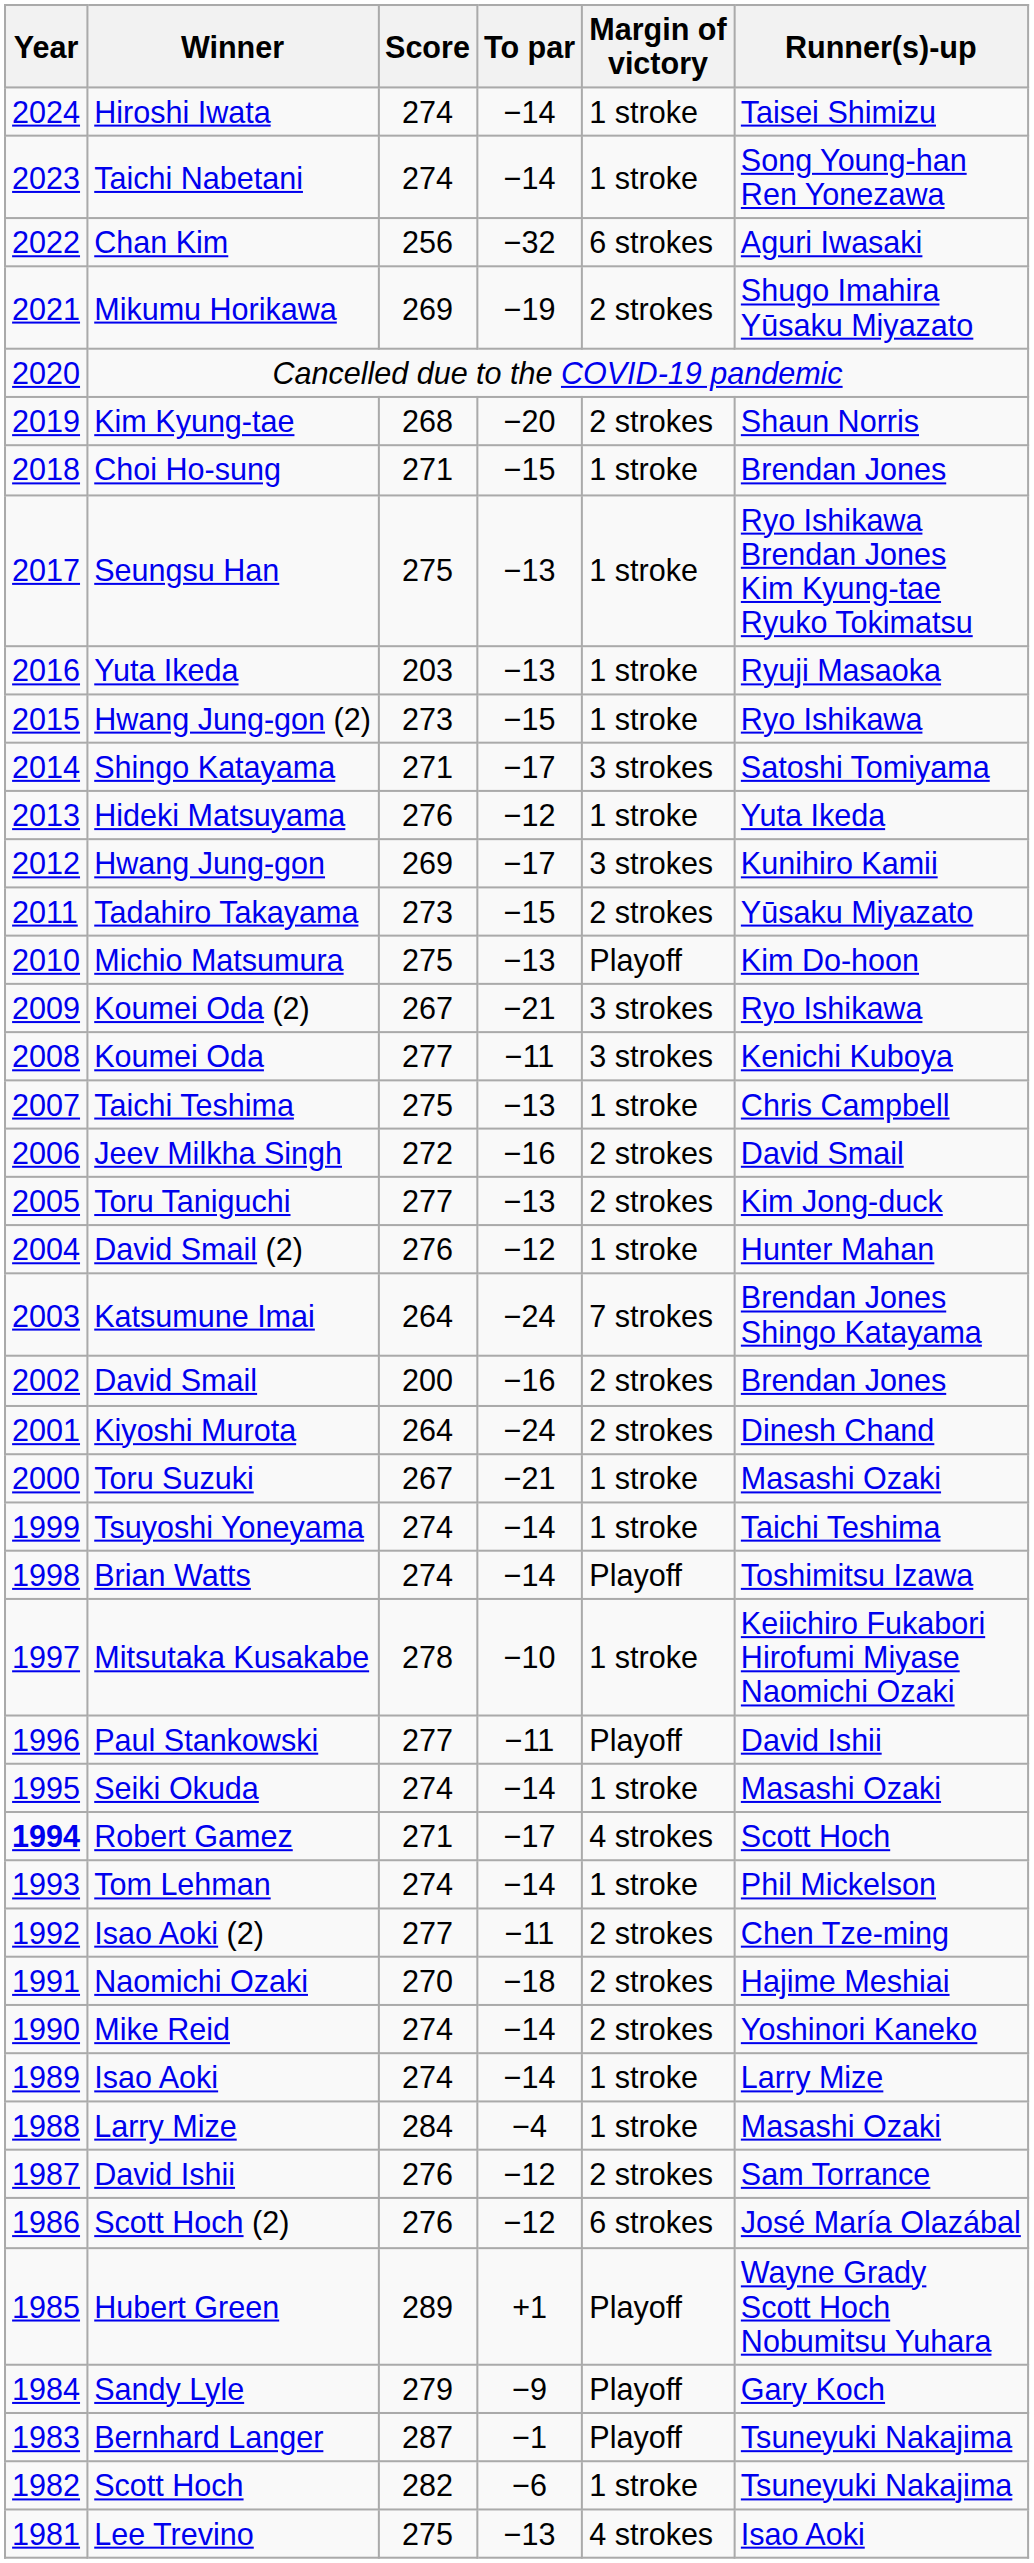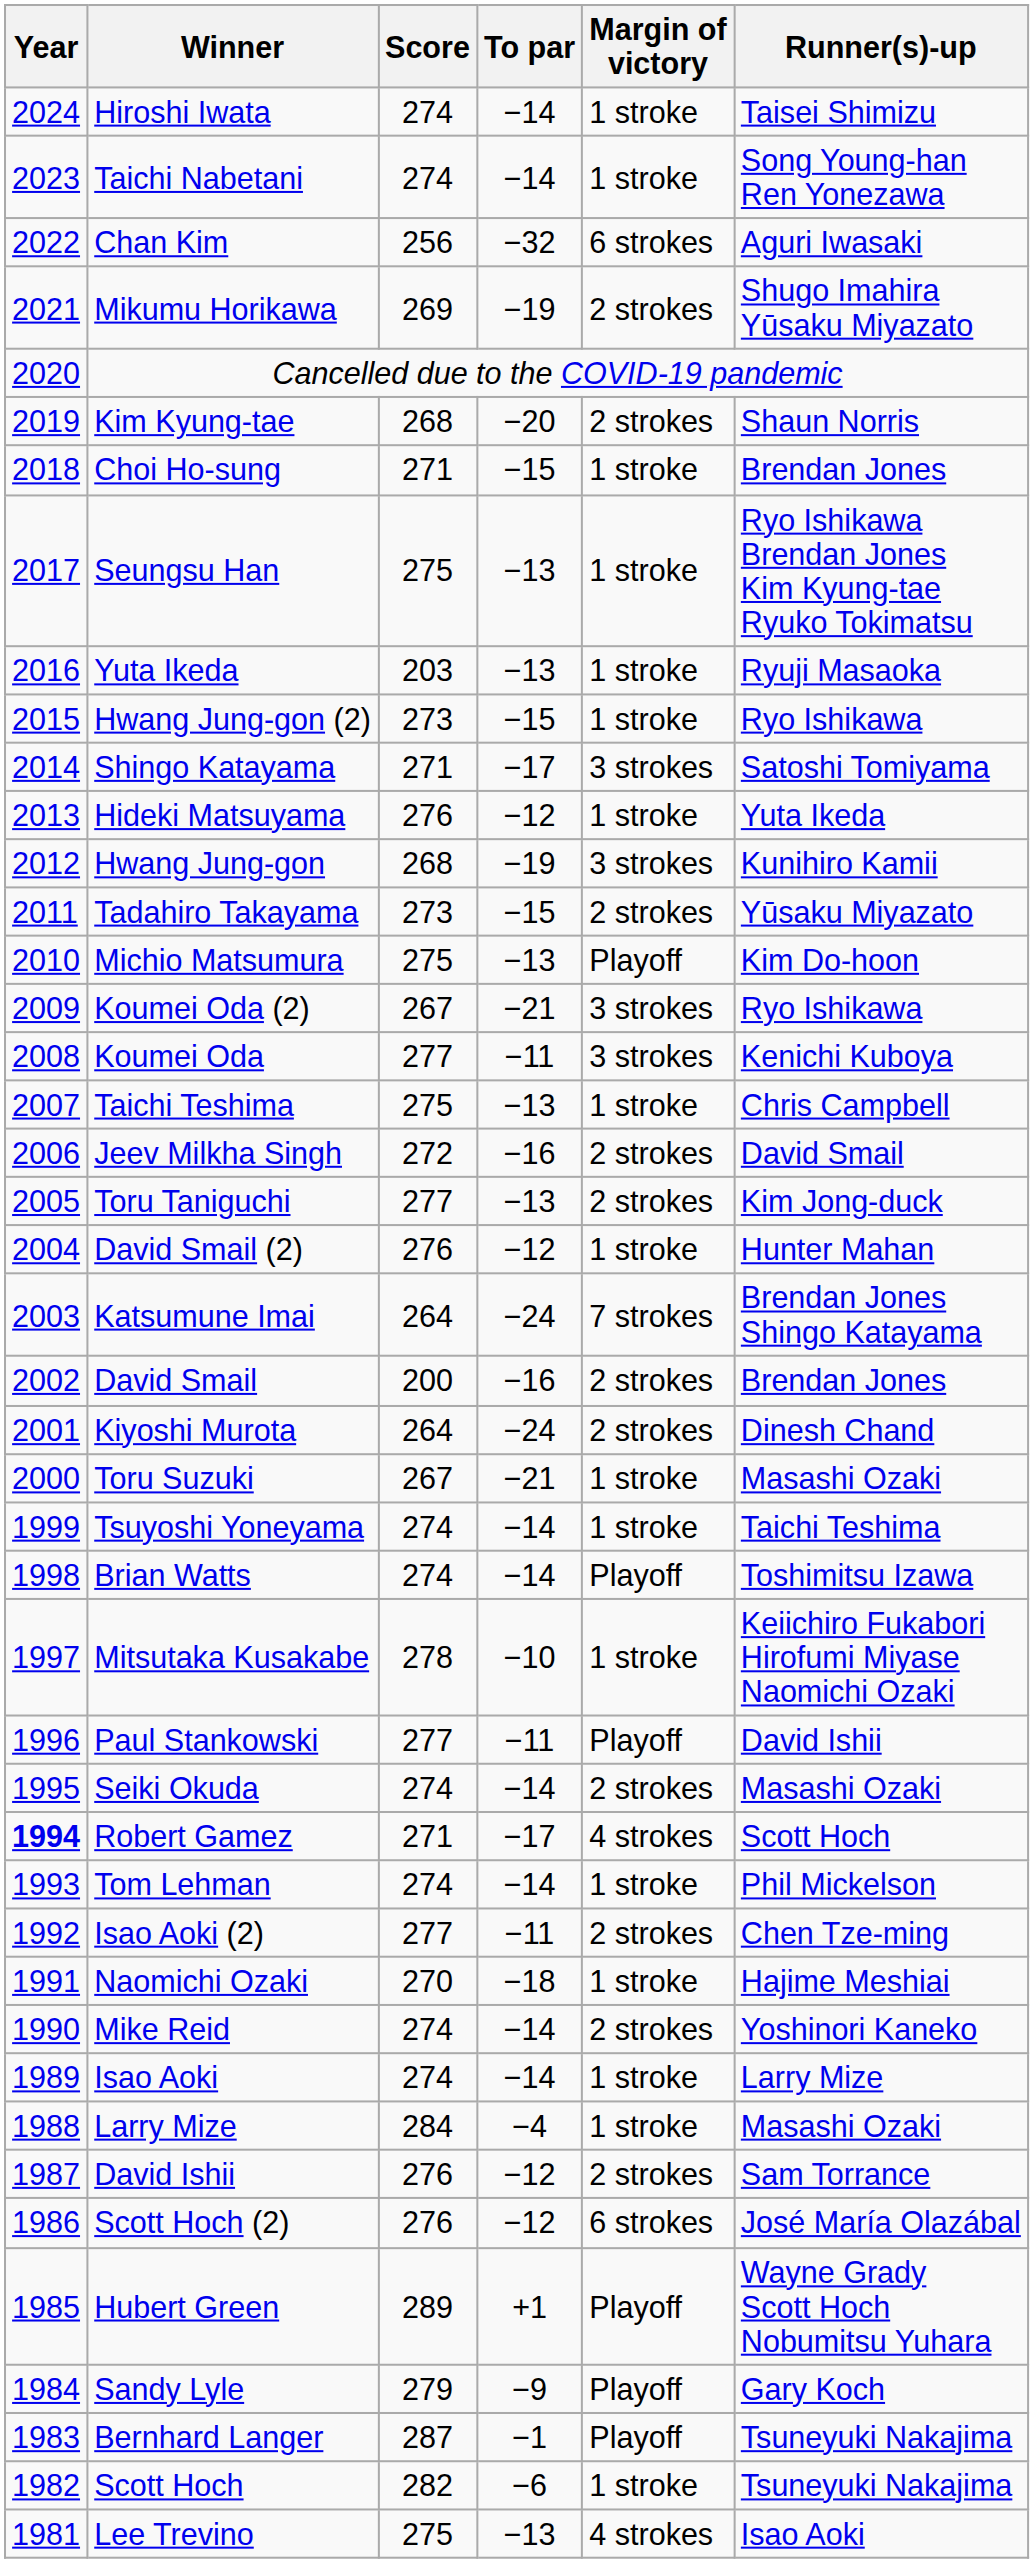 <table class=wikitable style="font-size:95%">
 <tr>
 <th>Year</th>
 <th>Winner</th>
 <th>Score</th>
 <th>To par</th>
 <th>Margin of<br>victory</th>
 <th>Runner(s)-up</th>
 </tr>
 <tr>
 <td><a href='#'>2024</a></td>
 <td> <a href='#'>Hiroshi Iwata</a></td>
 <td align=center>274</td>
 <td align=center>−14</td>
 <td>1 stroke</td>
 <td> <a href='#'>Taisei Shimizu</a></td>
 </tr>
 <tr>
 <td><a href='#'>2023</a></td>
 <td> <a href='#'>Taichi Nabetani</a></td>
 <td align=center>274</td>
 <td align=center>−14</td>
 <td>1 stroke</td>
 <td> <a href='#'>Song Young-han</a><br> <a href='#'>Ren Yonezawa</a></td>
 </tr>
 <tr>
 <td><a href='#'>2022</a></td>
 <td> <a href='#'>Chan Kim</a></td>
 <td align=center>256</td>
 <td align=center>−32</td>
 <td>6 strokes</td>
 <td> <a href='#'>Aguri Iwasaki</a></td>
 </tr>
 <tr>
 <td><a href='#'>2021</a></td>
 <td> <a href='#'>Mikumu Horikawa</a></td>
 <td align=center>269</td>
 <td align=center>−19</td>
 <td>2 strokes</td>
 <td> <a href='#'>Shugo Imahira</a><br> <a href='#'>Yūsaku Miyazato</a></td>
 </tr>
 <tr>
 <td><a href='#'>2020</a></td>
 <td colspan=5 align=center><em>Cancelled due to the <a href='#'>COVID-19 pandemic</a></em></td>
 </tr>
 <tr>
 <td><a href='#'>2019</a></td>
 <td> <a href='#'>Kim Kyung-tae</a></td>
 <td align=center>268</td>
 <td align=center>−20</td>
 <td>2 strokes</td>
 <td> <a href='#'>Shaun Norris</a></td>
 </tr>
 <tr>
 <td><a href='#'>2018</a></td>
 <td> <a href='#'>Choi Ho-sung</a></td>
 <td align=center>271</td>
 <td align=center>−15</td>
 <td>1 stroke</td>
 <td> <a href='#'>Brendan Jones</a></td>
 </tr>
 <tr>
 <td><a href='#'>2017</a></td>
 <td> <a href='#'>Seungsu Han</a></td>
 <td align=center>275</td>
 <td align=center>−13</td>
 <td>1 stroke</td>
 <td> <a href='#'>Ryo Ishikawa</a><br> <a href='#'>Brendan Jones</a><br> <a href='#'>Kim Kyung-tae</a><br> <a href='#'>Ryuko Tokimatsu</a></td>
 </tr>
 <tr>
 <td><a href='#'>2016</a></td>
 <td> <a href='#'>Yuta Ikeda</a></td>
 <td align=center>203</td>
 <td align=center>−13</td>
 <td>1 stroke</td>
 <td> <a href='#'>Ryuji Masaoka</a></td>
 </tr>
 <tr>
 <td><a href='#'>2015</a></td>
 <td> <a href='#'>Hwang Jung-gon</a> (2)</td>
 <td align=center>273</td>
 <td align=center>−15</td>
 <td>1 stroke</td>
 <td> <a href='#'>Ryo Ishikawa</a></td>
 </tr>
 <tr>
 <td><a href='#'>2014</a></td>
 <td> <a href='#'>Shingo Katayama</a></td>
 <td align=center>271</td>
 <td align=center>−17</td>
 <td>3 strokes</td>
 <td> <a href='#'>Satoshi Tomiyama</a></td>
 </tr>
 <tr>
 <td><a href='#'>2013</a></td>
 <td> <a href='#'>Hideki Matsuyama</a></td>
 <td align=center>276</td>
 <td align=center>−12</td>
 <td>1 stroke</td>
 <td> <a href='#'>Yuta Ikeda</a></td>
 </tr>
 <tr>
 <td><a href='#'>2012</a></td>
 <td> <a href='#'>Hwang Jung-gon</a></td>
-<td align=center>269</td>
-<td align=center>−17</td>
+<td align=center>268</td>
+<td align=center>−19</td>
 <td>3 strokes</td>
 <td> <a href='#'>Kunihiro Kamii</a></td>
 </tr>
 <tr>
 <td><a href='#'>2011</a></td>
 <td> <a href='#'>Tadahiro Takayama</a></td>
 <td align=center>273</td>
 <td align=center>−15</td>
 <td>2 strokes</td>
 <td> <a href='#'>Yūsaku Miyazato</a></td>
 </tr>
 <tr>
 <td><a href='#'>2010</a></td>
 <td> <a href='#'>Michio Matsumura</a></td>
 <td align=center>275</td>
 <td align=center>−13</td>
 <td>Playoff</td>
 <td> <a href='#'>Kim Do-hoon</a></td>
 </tr>
 <tr>
 <td><a href='#'>2009</a></td>
 <td> <a href='#'>Koumei Oda</a> (2)</td>
 <td align=center>267</td>
 <td align=center>−21</td>
 <td>3 strokes</td>
 <td> <a href='#'>Ryo Ishikawa</a></td>
 </tr>
 <tr>
 <td><a href='#'>2008</a></td>
 <td> <a href='#'>Koumei Oda</a></td>
 <td align=center>277</td>
 <td align=center>−11</td>
 <td>3 strokes</td>
 <td> <a href='#'>Kenichi Kuboya</a></td>
 </tr>
 <tr>
 <td><a href='#'>2007</a></td>
 <td> <a href='#'>Taichi Teshima</a></td>
 <td align=center>275</td>
 <td align=center>−13</td>
 <td>1 stroke</td>
 <td> <a href='#'>Chris Campbell</a></td>
 </tr>
 <tr>
 <td><a href='#'>2006</a></td>
 <td> <a href='#'>Jeev Milkha Singh</a></td>
 <td align=center>272</td>
 <td align=center>−16</td>
 <td>2 strokes</td>
 <td> <a href='#'>David Smail</a></td>
 </tr>
 <tr>
 <td><a href='#'>2005</a></td>
 <td> <a href='#'>Toru Taniguchi</a></td>
 <td align=center>277</td>
 <td align=center>−13</td>
 <td>2 strokes</td>
 <td> <a href='#'>Kim Jong-duck</a></td>
 </tr>
 <tr>
 <td><a href='#'>2004</a></td>
 <td> <a href='#'>David Smail</a> (2)</td>
 <td align=center>276</td>
 <td align=center>−12</td>
 <td>1 stroke</td>
 <td> <a href='#'>Hunter Mahan</a></td>
 </tr>
 <tr>
 <td><a href='#'>2003</a></td>
 <td> <a href='#'>Katsumune Imai</a></td>
 <td align=center>264</td>
 <td align=center>−24</td>
 <td>7 strokes</td>
 <td> <a href='#'>Brendan Jones</a><br> <a href='#'>Shingo Katayama</a></td>
 </tr>
 <tr>
 <td><a href='#'>2002</a></td>
 <td> <a href='#'>David Smail</a></td>
 <td align=center>200</td>
 <td align=center>−16</td>
 <td>2 strokes</td>
 <td> <a href='#'>Brendan Jones</a></td>
 </tr>
 <tr>
 <td><a href='#'>2001</a></td>
 <td> <a href='#'>Kiyoshi Murota</a></td>
 <td align=center>264</td>
 <td align=center>−24</td>
 <td>2 strokes</td>
 <td> <a href='#'>Dinesh Chand</a></td>
 </tr>
 <tr>
 <td><a href='#'>2000</a></td>
 <td> <a href='#'>Toru Suzuki</a></td>
 <td align=center>267</td>
 <td align=center>−21</td>
 <td>1 stroke</td>
 <td> <a href='#'>Masashi Ozaki</a></td>
 </tr>
 <tr>
 <td><a href='#'>1999</a></td>
 <td> <a href='#'>Tsuyoshi Yoneyama</a></td>
 <td align=center>274</td>
 <td align=center>−14</td>
 <td>1 stroke</td>
 <td> <a href='#'>Taichi Teshima</a></td>
 </tr>
 <tr>
 <td><a href='#'>1998</a></td>
 <td> <a href='#'>Brian Watts</a></td>
 <td align=center>274</td>
 <td align=center>−14</td>
 <td>Playoff</td>
 <td> <a href='#'>Toshimitsu Izawa</a></td>
 </tr>
 <tr>
 <td><a href='#'>1997</a></td>
 <td> <a href='#'>Mitsutaka Kusakabe</a></td>
 <td align=center>278</td>
 <td align=center>−10</td>
 <td>1 stroke</td>
 <td> <a href='#'>Keiichiro Fukabori</a><br> <a href='#'>Hirofumi Miyase</a><br> <a href='#'>Naomichi Ozaki</a></td>
 </tr>
 <tr>
 <td><a href='#'>1996</a></td>
 <td> <a href='#'>Paul Stankowski</a></td>
 <td align=center>277</td>
 <td align=center>−11</td>
 <td>Playoff</td>
 <td> <a href='#'>David Ishii</a></td>
 </tr>
 <tr>
 <td><a href='#'>1995</a></td>
 <td> <a href='#'>Seiki Okuda</a></td>
 <td align=center>274</td>
 <td align=center>−14</td>
-<td>1 stroke</td>
+<td>2 strokes</td>
 <td> <a href='#'>Masashi Ozaki</a></td>
 </tr>
 <tr>
 <td><strong><a href='#'>1994</a></strong></td>
 <td> <a href='#'>Robert Gamez</a></td>
 <td align=center>271</td>
 <td align=center>−17</td>
 <td>4 strokes</td>
 <td> <a href='#'>Scott Hoch</a></td>
 </tr>
 <tr>
 <td><a href='#'>1993</a></td>
 <td> <a href='#'>Tom Lehman</a></td>
 <td align=center>274</td>
 <td align=center>−14</td>
 <td>1 stroke</td>
 <td> <a href='#'>Phil Mickelson</a></td>
 </tr>
 <tr>
 <td><a href='#'>1992</a></td>
 <td> <a href='#'>Isao Aoki</a> (2)</td>
 <td align=center>277</td>
 <td align=center>−11</td>
 <td>2 strokes</td>
 <td> <a href='#'>Chen Tze-ming</a></td>
 </tr>
 <tr>
 <td><a href='#'>1991</a></td>
 <td> <a href='#'>Naomichi Ozaki</a></td>
 <td align=center>270</td>
 <td align=center>−18</td>
-<td>2 strokes</td>
+<td>1 stroke</td>
 <td> <a href='#'>Hajime Meshiai</a></td>
 </tr>
 <tr>
 <td><a href='#'>1990</a></td>
 <td> <a href='#'>Mike Reid</a></td>
 <td align=center>274</td>
 <td align=center>−14</td>
 <td>2 strokes</td>
 <td> <a href='#'>Yoshinori Kaneko</a></td>
 </tr>
 <tr>
 <td><a href='#'>1989</a></td>
 <td> <a href='#'>Isao Aoki</a></td>
 <td align=center>274</td>
 <td align=center>−14</td>
 <td>1 stroke</td>
 <td> <a href='#'>Larry Mize</a></td>
 </tr>
 <tr>
 <td><a href='#'>1988</a></td>
 <td> <a href='#'>Larry Mize</a></td>
 <td align=center>284</td>
 <td align=center>−4</td>
 <td>1 stroke</td>
 <td> <a href='#'>Masashi Ozaki</a></td>
 </tr>
 <tr>
 <td><a href='#'>1987</a></td>
 <td> <a href='#'>David Ishii</a></td>
 <td align=center>276</td>
 <td align=center>−12</td>
 <td>2 strokes</td>
 <td> <a href='#'>Sam Torrance</a></td>
 </tr>
 <tr>
 <td><a href='#'>1986</a></td>
 <td> <a href='#'>Scott Hoch</a> (2)</td>
 <td align=center>276</td>
 <td align=center>−12</td>
 <td>6 strokes</td>
 <td> <a href='#'>José María Olazábal</a></td>
 </tr>
 <tr>
 <td><a href='#'>1985</a></td>
 <td> <a href='#'>Hubert Green</a></td>
 <td align=center>289</td>
 <td align=center>+1</td>
 <td>Playoff</td>
 <td> <a href='#'>Wayne Grady</a><br> <a href='#'>Scott Hoch</a><br> <a href='#'>Nobumitsu Yuhara</a></td>
 </tr>
 <tr>
 <td><a href='#'>1984</a></td>
 <td> <a href='#'>Sandy Lyle</a></td>
 <td align=center>279</td>
 <td align=center>−9</td>
 <td>Playoff</td>
 <td> <a href='#'>Gary Koch</a></td>
 </tr>
 <tr>
 <td><a href='#'>1983</a></td>
 <td> <a href='#'>Bernhard Langer</a></td>
 <td align=center>287</td>
 <td align=center>−1</td>
 <td>Playoff</td>
 <td> <a href='#'>Tsuneyuki Nakajima</a></td>
 </tr>
 <tr>
 <td><a href='#'>1982</a></td>
 <td> <a href='#'>Scott Hoch</a></td>
 <td align=center>282</td>
 <td align=center>−6</td>
 <td>1 stroke</td>
 <td> <a href='#'>Tsuneyuki Nakajima</a></td>
 </tr>
 <tr>
 <td><a href='#'>1981</a></td>
 <td> <a href='#'>Lee Trevino</a></td>
 <td align=center>275</td>
 <td align=center>−13</td>
 <td>4 strokes</td>
 <td> <a href='#'>Isao Aoki</a></td>
 </tr>
 </table>
